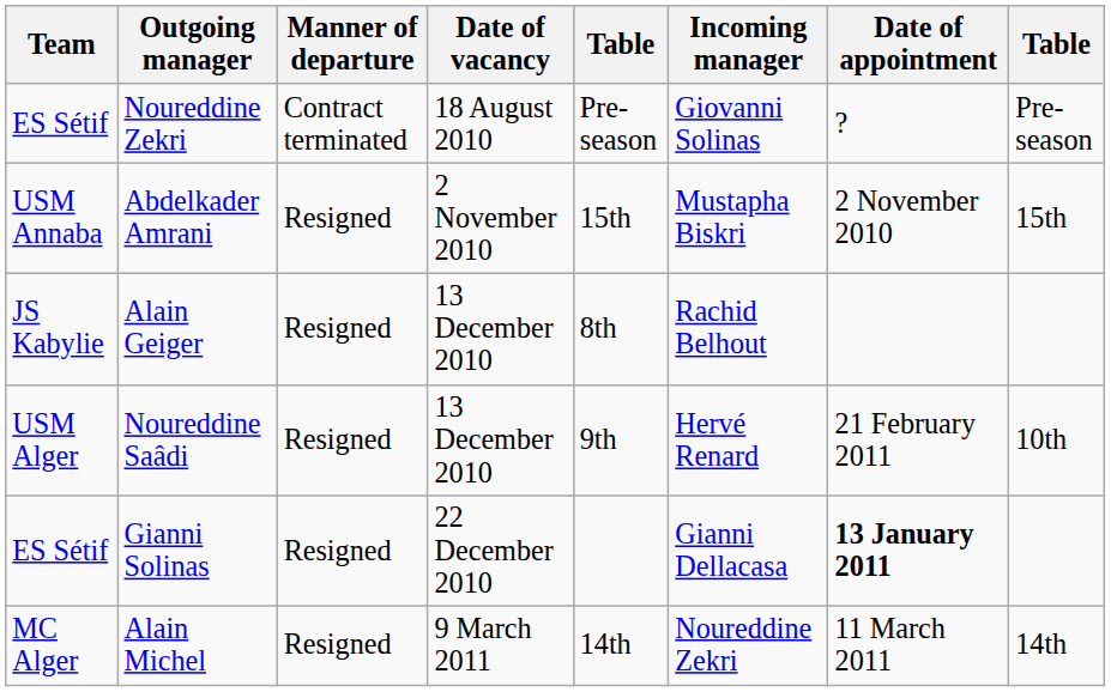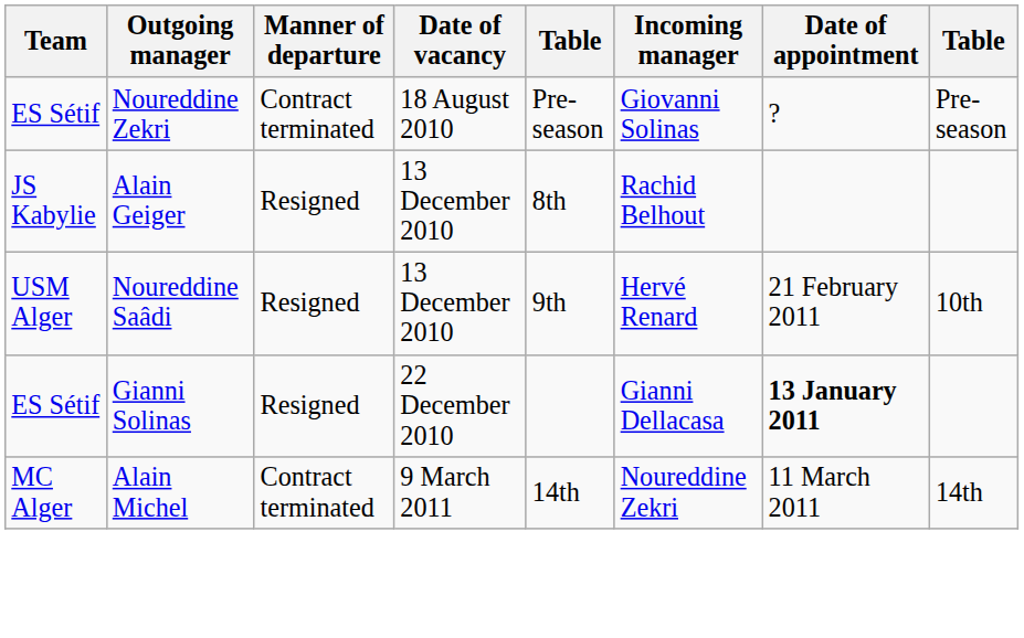 <table class="wikitable">
 <tr>
 <th>Team</th>
 <th>Outgoing manager</th>
 <th>Manner of departure</th>
 <th>Date of vacancy</th>
 <th>Table</th>
 <th>Incoming manager</th>
 <th>Date of appointment</th>
 <th>Table</th>
 </tr>
 <tr>
 <td><a href='#'>ES Sétif</a></td>
 <td> <a href='#'>Noureddine Zekri</a></td>
 <td>Contract terminated</td>
 <td>18 August 2010</td>
 <td>Pre-season</td>
 <td> <a href='#'>Giovanni Solinas</a></td>
 <td>?</td>
 <td>Pre-season</td>
-</tr>
-<tr>
-<td><a href='#'>USM Annaba</a></td>
-<td> <a href='#'>Abdelkader Amrani</a></td>
-<td>Resigned</td>
-<td>2 November 2010</td>
-<td>15th</td>
-<td> <a href='#'>Mustapha Biskri</a></td>
-<td>2 November 2010</td>
-<td>15th</td>
 </tr>
 <tr>
 <td><a href='#'>JS Kabylie</a></td>
 <td> <a href='#'>Alain Geiger</a></td>
 <td>Resigned</td>
 <td>13 December 2010</td>
 <td>8th</td>
 <td> <a href='#'>Rachid Belhout</a></td>
 <td></td>
 <td></td>
 </tr>
 <tr>
 <td><a href='#'>USM Alger</a></td>
 <td> <a href='#'>Noureddine Saâdi</a></td>
 <td>Resigned</td>
 <td>13 December 2010</td>
 <td>9th</td>
 <td> <a href='#'>Hervé Renard</a></td>
 <td>21 February 2011</td>
 <td>10th</td>
 </tr>
 <tr>
 <td><a href='#'>ES Sétif</a></td>
 <td> <a href='#'>Gianni Solinas</a></td>
 <td>Resigned</td>
 <td>22 December 2010</td>
 <td></td>
 <td> <a href='#'>Gianni Dellacasa</a></td>
 <td><strong>13 January 2011</strong></td>
 <td></td>
 </tr>
 <tr>
 <td><a href='#'>MC Alger</a></td>
 <td> <a href='#'>Alain Michel</a></td>
-<td>Resigned</td>
+<td>Contract terminated</td>
 <td>9 March 2011</td>
 <td>14th</td>
 <td> <a href='#'>Noureddine Zekri</a></td>
 <td>11 March 2011</td>
 <td>14th</td>
 </tr>
 </table>
